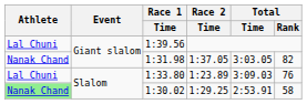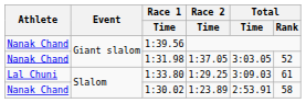 <table class="wikitable" style="font-size:90%">
 <tr>
 <th rowspan="2">Athlete</th>
 <th rowspan="2">Event</th>
 <th>Race 1</th>
 <th>Race 2</th>
 <th colspan="2">Total</th>
 </tr>
 <tr>
 <th>Time</th>
 <th>Time</th>
 <th>Time</th>
 <th>Rank</th>
 </tr>
 <tr>
-<td><a href='#'>Lal Chuni</a></td>
+<td><a href='#'>Nanak Chand</a></td>
 <td rowspan="2">Giant slalom</td>
 <td align="center">1:39.56</td>
 <td colspan="3" align="center"></td>
 </tr>
 <tr>
 <td><a href='#'>Nanak Chand</a></td>
 <td align="center">1:31.98</td>
 <td align="center">1:37.05</td>
 <td align="center">3:03.05</td>
-<td align="center">82</td>
+<td align="center">52</td>
 </tr>
 <tr>
 <td><a href='#'>Lal Chuni</a></td>
 <td rowspan="2">Slalom</td>
 <td align="center">1:33.80</td>
-<td align="center">1:23.89</td>
+<td align="center">1:29.25</td>
 <td align="center">3:09.03</td>
-<td align="center">76</td>
+<td align="center">61</td>
 </tr>
 <tr>
-<td style="background: lightgreen;"><a href='#'>Nanak Chand</a></td>
+<td><a href='#'>Nanak Chand</a></td>
 <td align="center">1:30.02</td>
-<td align="center">1:29.25</td>
+<td align="center">1:23.89</td>
 <td align="center">2:53.91</td>
 <td align="center">58</td>
 </tr>
 </table>
